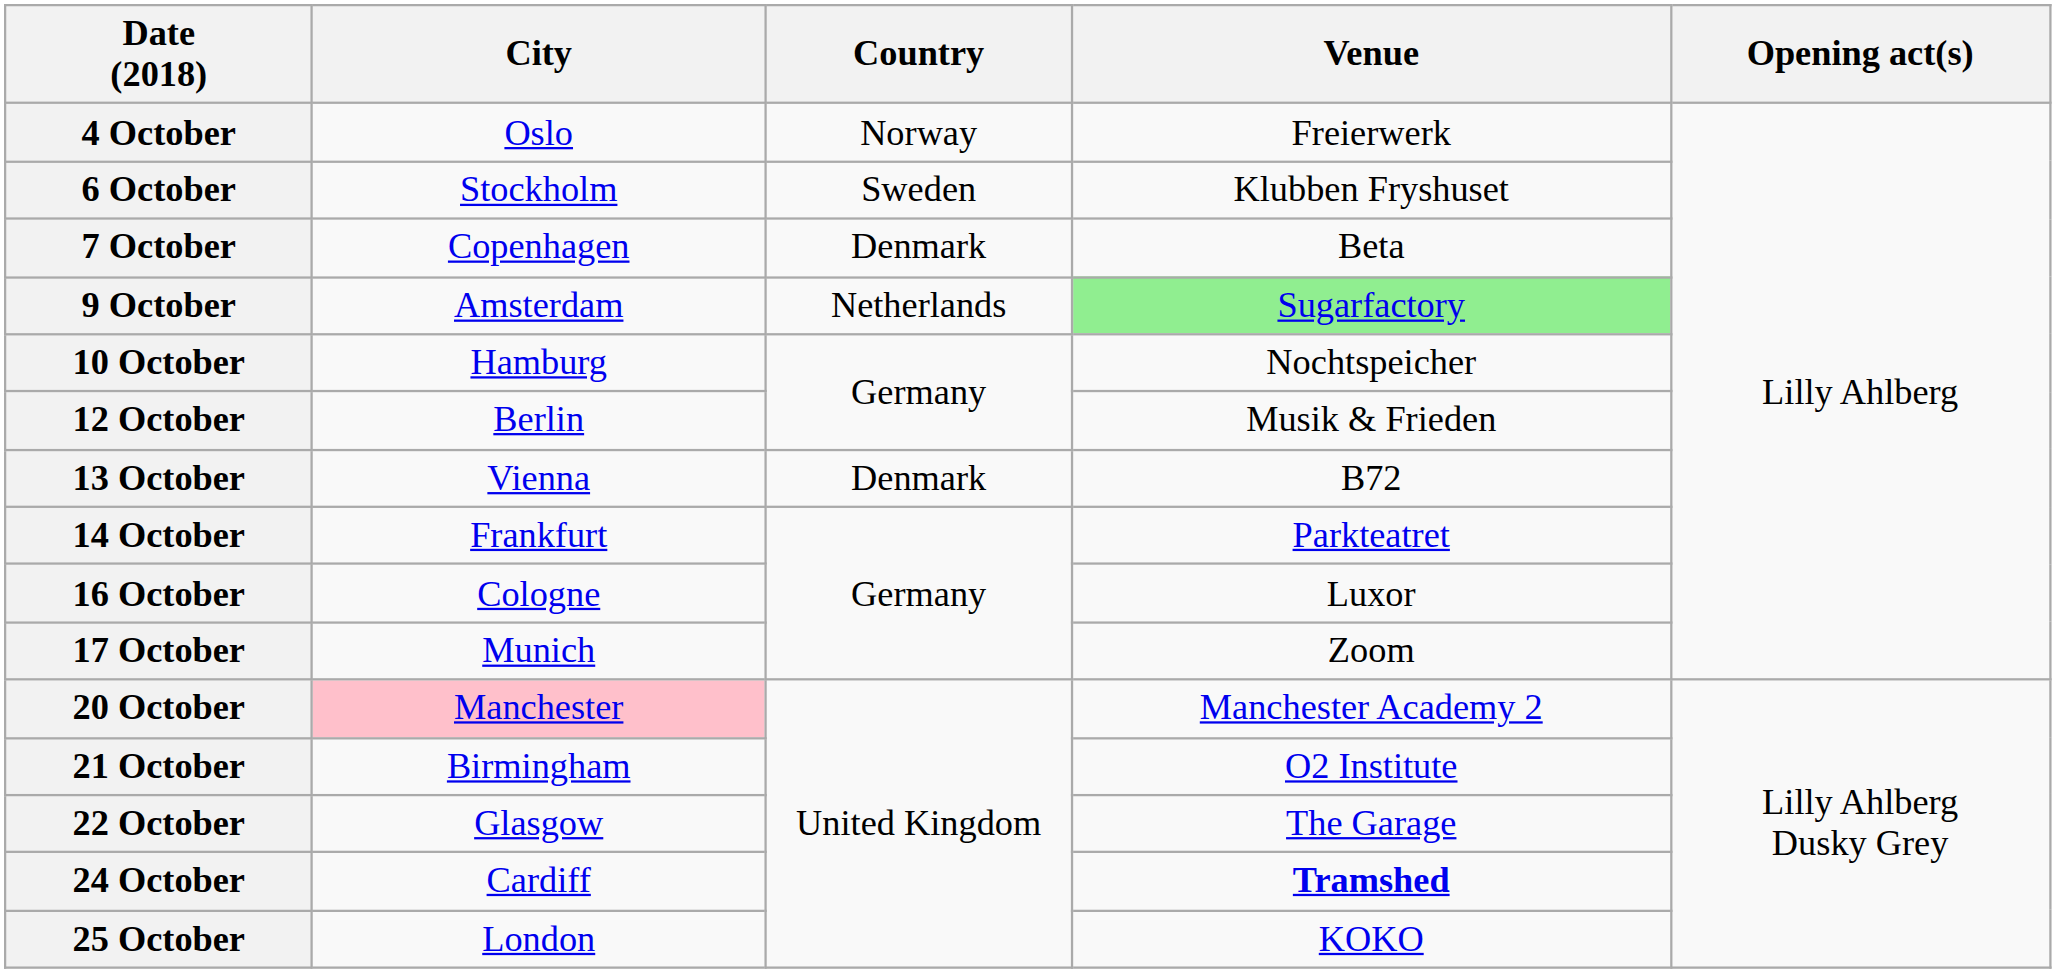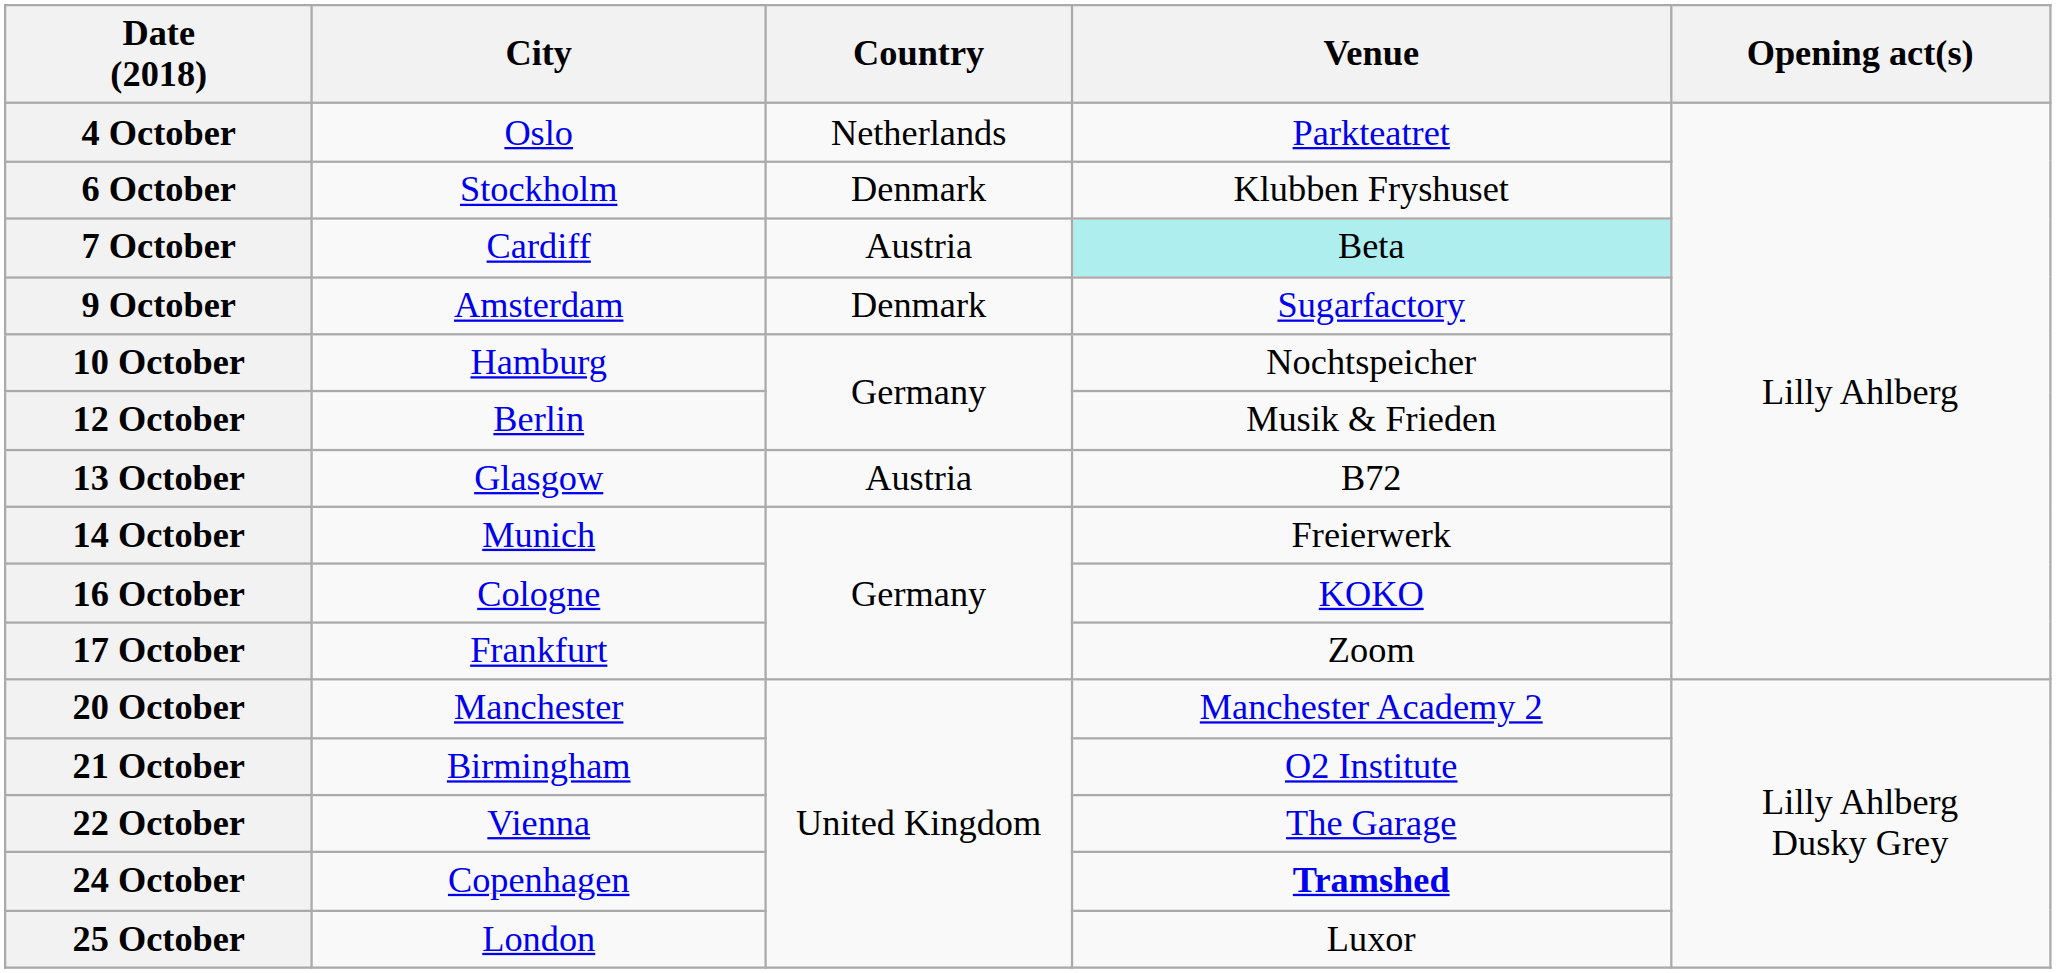 <table class="wikitable plainrowheaders" style="text-align:center;">
 <tr>
 <th scope="col" style="width:8em;">Date<br>(2018)</th>
 <th scope="col" style="width:12em;">City</th>
 <th scope="col" style="width:8em;">Country</th>
 <th scope="col" style="width:16em;">Venue</th>
 <th scope="col" style="width:10em;">Opening act(s)</th>
 </tr>
 <tr>
 <th scope="row">4 October</th>
 <td><a href='#'>Oslo</a></td>
-<td>Norway</td>
-<td>Freierwerk</td>
+<td>Netherlands</td>
+<td><a href='#'>Parkteatret</a></td>
 <td rowspan="10">Lilly Ahlberg</td>
 </tr>
 <tr>
 <th scope="row">6 October</th>
 <td><a href='#'>Stockholm</a></td>
-<td>Sweden</td>
+<td>Denmark</td>
 <td>Klubben Fryshuset</td>
 </tr>
 <tr>
 <th scope="row">7 October</th>
-<td><a href='#'>Copenhagen</a></td>
-<td>Denmark</td>
-<td>Beta</td>
+<td><a href='#'>Cardiff</a></td>
+<td>Austria</td>
+<td style="background: paleturquoise;">Beta</td>
 </tr>
 <tr>
 <th scope="row">9 October</th>
 <td><a href='#'>Amsterdam</a></td>
-<td>Netherlands</td>
-<td style="background: lightgreen;"><a href='#'>Sugarfactory</a></td>
+<td>Denmark</td>
+<td><a href='#'>Sugarfactory</a></td>
 </tr>
 <tr>
 <th scope="row">10 October</th>
 <td><a href='#'>Hamburg</a></td>
 <td rowspan="2">Germany</td>
 <td>Nochtspeicher</td>
 </tr>
 <tr>
 <th scope="row">12 October</th>
 <td><a href='#'>Berlin</a></td>
 <td>Musik & Frieden</td>
 </tr>
 <tr>
 <th scope="row">13 October</th>
-<td><a href='#'>Vienna</a></td>
-<td>Denmark</td>
+<td><a href='#'>Glasgow</a></td>
+<td>Austria</td>
 <td>B72</td>
 </tr>
 <tr>
 <th scope="row">14 October</th>
-<td><a href='#'>Frankfurt</a></td>
+<td><a href='#'>Munich</a></td>
 <td rowspan="3">Germany</td>
-<td><a href='#'>Parkteatret</a></td>
+<td>Freierwerk</td>
 </tr>
 <tr>
 <th scope="row">16 October</th>
 <td><a href='#'>Cologne</a></td>
-<td>Luxor</td>
+<td><a href='#'>KOKO</a></td>
 </tr>
 <tr>
 <th scope="row">17 October</th>
-<td><a href='#'>Munich</a></td>
+<td><a href='#'>Frankfurt</a></td>
 <td>Zoom</td>
 </tr>
 <tr>
 <th scope="row">20 October</th>
-<td style="background: pink;"><a href='#'>Manchester</a></td>
+<td><a href='#'>Manchester</a></td>
 <td rowspan="5">United Kingdom</td>
 <td><a href='#'>Manchester Academy 2</a></td>
 <td rowspan="5">Lilly Ahlberg<br>Dusky Grey</td>
 </tr>
 <tr>
 <th scope="row">21 October</th>
 <td><a href='#'>Birmingham</a></td>
 <td><a href='#'>O2 Institute</a></td>
 </tr>
 <tr>
 <th scope="row">22 October</th>
-<td><a href='#'>Glasgow</a></td>
+<td><a href='#'>Vienna</a></td>
 <td><a href='#'>The Garage</a></td>
 </tr>
 <tr>
 <th scope="row">24 October</th>
-<td><a href='#'>Cardiff</a></td>
+<td><a href='#'>Copenhagen</a></td>
 <td><strong><a href='#'>Tramshed</a></strong></td>
 </tr>
 <tr>
 <th scope="row">25 October</th>
 <td><a href='#'>London</a></td>
-<td><a href='#'>KOKO</a></td>
+<td>Luxor</td>
 </tr>
 </table>
